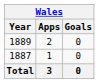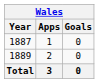 <table class="wikitable" style="text-align:center">
 <tr>
 <th colspan=3><a href='#'>Wales</a></th>
 </tr>
 <tr>
 <th>Year</th>
 <th>Apps</th>
 <th>Goals</th>
 </tr>
 <tr>
-<td>1889</td>
-<td>2</td>
+<td>1887</td>
+<td>1</td>
 <td>0</td>
 </tr>
 <tr>
-<td>1887</td>
-<td>1</td>
+<td>1889</td>
+<td>2</td>
 <td>0</td>
 </tr>
 <tr>
 <th>Total</th>
 <th>3</th>
 <th>0</th>
 </tr>
 </table>
